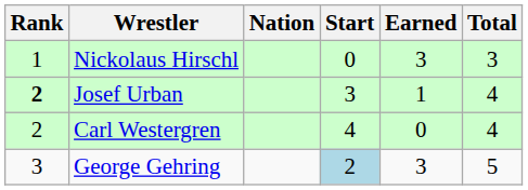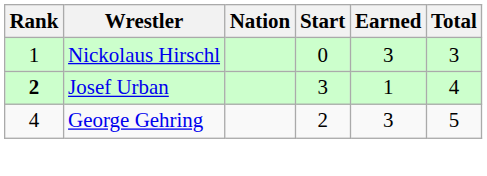 <table class="wikitable sortable" style="text-align:center;">
 <tr>
 <th>Rank</th>
 <th>Wrestler</th>
 <th>Nation</th>
 <th>Start</th>
 <th>Earned</th>
 <th>Total</th>
 </tr>
 <tr style="background:#cfc;">
 <td>1</td>
 <td align=left><a href='#'>Nickolaus Hirschl</a></td>
 <td align=left></td>
 <td>0</td>
 <td>3</td>
 <td>3</td>
 </tr>
 <tr style="background:#cfc;">
 <td><strong>2</strong></td>
 <td align=left><a href='#'>Josef Urban</a></td>
 <td align=left></td>
 <td>3</td>
 <td>1</td>
 <td>4</td>
 </tr>
-<tr style="background:#cfc;">
-<td>2</td>
-<td align=left><a href='#'>Carl Westergren</a></td>
-<td align=left></td>
+<tr>
 <td>4</td>
-<td>0</td>
-<td>4</td>
-</tr>
-<tr>
-<td>3</td>
 <td align=left><a href='#'>George Gehring</a></td>
 <td align=left></td>
-<td style="background: lightblue;">2</td>
+<td>2</td>
 <td>3</td>
 <td>5</td>
 </tr>
 </table>
